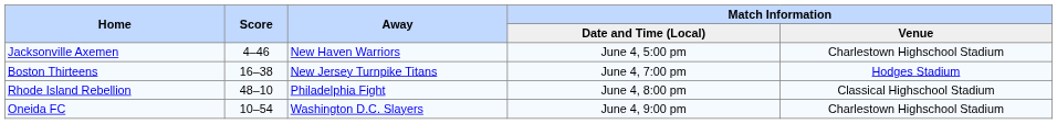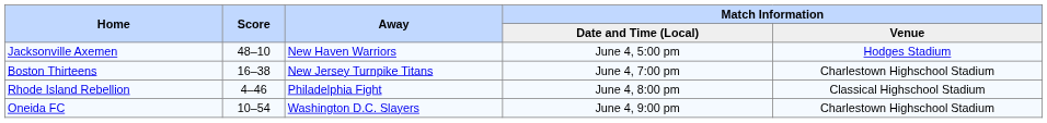 <table border="1" cellpadding="3" cellspacing="0" style="border-collapse:collapse; font-size:90%; width:100%">
 <tr style="background:#c1d8ff;">
 <th rowspan="2" style="width:21%;">Home</th>
 <th rowspan="2" style="width:6%;">Score</th>
 <th rowspan="2" style="width:21%;">Away</th>
 <th colspan=6>Match Information</th>
 </tr>
 <tr style="background:#efefef;">
 <th width=26%>Date and Time (Local)</th>
 <th width=26%>Venue</th>
 </tr>
 <tr style="text-align:center; background:#f5faff;">
 <td align=left> <a href='#'>Jacksonville Axemen</a></td>
-<td>4–46</td>
+<td>48–10</td>
 <td align=left> <a href='#'>New Haven Warriors</a></td>
 <td>June 4, 5:00 pm</td>
-<td>Charlestown Highschool Stadium</td>
+<td><a href='#'>Hodges Stadium</a></td>
 </tr>
 <tr style="text-align:center; background:#f5faff;">
 <td align=left> <a href='#'>Boston Thirteens</a></td>
 <td>16–38</td>
 <td align=left> <a href='#'>New Jersey Turnpike Titans</a></td>
 <td>June 4, 7:00 pm</td>
-<td><a href='#'>Hodges Stadium</a></td>
+<td>Charlestown Highschool Stadium</td>
 </tr>
 <tr style="text-align:center; background:#f5faff;">
 <td align=left> <a href='#'>Rhode Island Rebellion</a></td>
-<td>48–10</td>
+<td>4–46</td>
 <td align=left> <a href='#'>Philadelphia Fight</a></td>
 <td>June 4, 8:00 pm</td>
 <td>Classical Highschool Stadium</td>
 </tr>
 <tr style="text-align:center; background:#f5faff;">
 <td align=left> <a href='#'>Oneida FC</a></td>
 <td>10–54</td>
 <td align=left> <a href='#'>Washington D.C. Slayers</a></td>
 <td>June 4, 9:00 pm</td>
 <td>Charlestown Highschool Stadium</td>
 </tr>
 </table>
